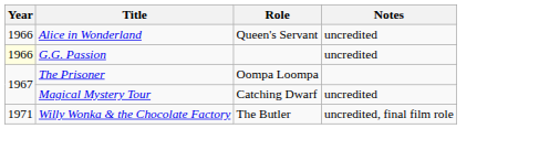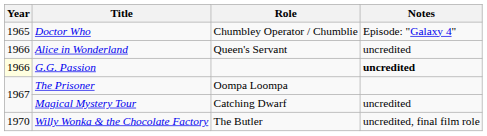 <table class="wikitable sortable">
 <tr>
 <th>Year</th>
 <th>Title</th>
 <th>Role</th>
 <th>Notes</th>
+</tr>
+<tr>
+<td>1965</td>
+<td><em><a href='#'>Doctor Who</a></em></td>
+<td>Chumbley Operator / Chumblie</td>
+<td>Episode: "<a href='#'>Galaxy 4</a>"</td>
 </tr>
 <tr>
 <td>1966</td>
 <td><em><a href='#'>Alice in Wonderland</a></em></td>
 <td>Queen's Servant</td>
 <td>uncredited</td>
 </tr>
 <tr>
 <td style="background: lightyellow;">1966</td>
 <td><em><a href='#'>G.G. Passion</a></em></td>
 <td></td>
-<td>uncredited</td>
+<td><strong>uncredited</strong></td>
 </tr>
 <tr>
 <td rowspan="2">1967</td>
 <td><em><a href='#'>The Prisoner</a></em></td>
 <td>Oompa Loompa</td>
 <td></td>
 </tr>
 <tr>
 <td><em><a href='#'>Magical Mystery Tour</a></em></td>
 <td>Catching Dwarf</td>
 <td>uncredited</td>
 </tr>
 <tr>
-<td>1971</td>
+<td>1970</td>
 <td><em><a href='#'>Willy Wonka & the Chocolate Factory</a></em></td>
 <td>The Butler</td>
 <td>uncredited, final film role</td>
 </tr>
 </table>
